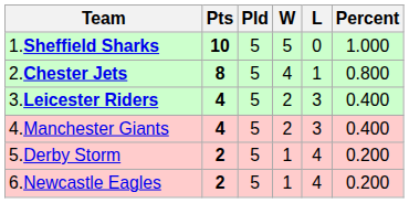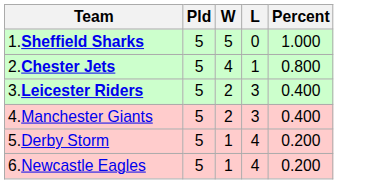 <table class="wikitable" style="text-align: center;">
 <tr>
 <th width="175">Team</th>
-<th width="20" abbr="Points">Pts</th>
 <th width="20" abbr="Played">Pld</th>
 <th width="20" abbr="Won">W</th>
 <th width="20" abbr="Lost">L</th>
 <th width="20" abbr="Percentage">Percent</th>
 </tr>
 <tr style="background: #ccffcc;">
 <td style="text-align:left;">1.<strong><a href='#'>Sheffield Sharks</a></strong></td>
-<td><strong>10</strong></td>
 <td>5</td>
 <td>5</td>
 <td>0</td>
 <td>1.000</td>
 </tr>
 <tr style="background: #ccffcc;">
 <td style="text-align:left;">2.<strong><a href='#'>Chester Jets</a></strong></td>
-<td><strong>8</strong></td>
 <td>5</td>
 <td>4</td>
 <td>1</td>
 <td>0.800</td>
 </tr>
 <tr style="background: #ccffcc;">
 <td style="text-align:left;">3.<strong><a href='#'>Leicester Riders</a></strong></td>
-<td><strong>4</strong></td>
 <td>5</td>
 <td>2</td>
 <td>3</td>
 <td>0.400</td>
 </tr>
 <tr style="background: #ffcccc;">
 <td style="text-align:left;">4.<a href='#'>Manchester Giants</a></td>
-<td><strong>4</strong></td>
 <td>5</td>
 <td>2</td>
 <td>3</td>
 <td>0.400</td>
 </tr>
 <tr style="background: #ffcccc;">
 <td style="text-align:left;">5.<a href='#'>Derby Storm</a></td>
-<td><strong>2</strong></td>
 <td>5</td>
 <td>1</td>
 <td>4</td>
 <td>0.200</td>
 </tr>
 <tr style="background: #ffcccc;">
 <td style="text-align:left;">6.<a href='#'>Newcastle Eagles</a></td>
-<td><strong>2</strong></td>
 <td>5</td>
 <td>1</td>
 <td>4</td>
 <td>0.200</td>
 </tr>
 </table>
